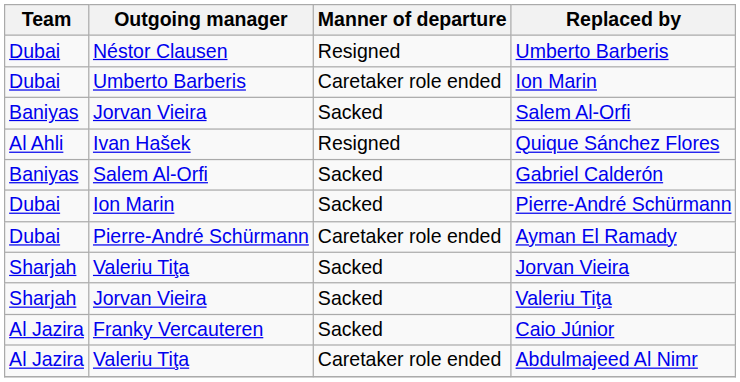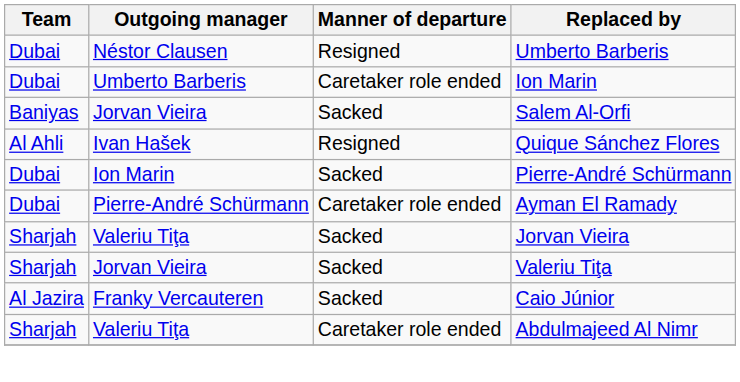 <table class="wikitable sortable">
 <tr>
 <th>Team</th>
 <th>Outgoing manager</th>
 <th>Manner of departure</th>
 <th>Replaced by</th>
 </tr>
 <tr>
 <td><a href='#'>Dubai</a></td>
 <td> <a href='#'>Néstor Clausen</a></td>
 <td>Resigned</td>
 <td> <a href='#'>Umberto Barberis</a></td>
 </tr>
 <tr>
 <td><a href='#'>Dubai</a></td>
 <td> <a href='#'>Umberto Barberis</a></td>
 <td>Caretaker role ended</td>
 <td> <a href='#'>Ion Marin</a></td>
 </tr>
 <tr>
 <td><a href='#'>Baniyas</a></td>
 <td> <a href='#'>Jorvan Vieira</a></td>
 <td>Sacked</td>
 <td> <a href='#'>Salem Al-Orfi</a></td>
 </tr>
 <tr>
 <td><a href='#'>Al Ahli</a></td>
 <td> <a href='#'>Ivan Hašek</a></td>
 <td>Resigned</td>
 <td> <a href='#'>Quique Sánchez Flores</a></td>
 </tr>
 <tr>
-<td><a href='#'>Baniyas</a></td>
-<td> <a href='#'>Salem Al-Orfi</a></td>
-<td>Sacked</td>
-<td> <a href='#'>Gabriel Calderón</a></td>
-</tr>
-<tr>
 <td><a href='#'>Dubai</a></td>
 <td> <a href='#'>Ion Marin</a></td>
 <td>Sacked </td>
 <td> <a href='#'>Pierre-André Schürmann</a></td>
 </tr>
 <tr>
 <td><a href='#'>Dubai</a></td>
 <td> <a href='#'>Pierre-André Schürmann</a></td>
 <td>Caretaker role ended</td>
 <td> <a href='#'>Ayman El Ramady</a></td>
 </tr>
 <tr>
 <td><a href='#'>Sharjah</a></td>
 <td> <a href='#'>Valeriu Tiţa</a></td>
 <td>Sacked</td>
 <td> <a href='#'>Jorvan Vieira</a></td>
 </tr>
 <tr>
 <td><a href='#'>Sharjah</a></td>
 <td> <a href='#'>Jorvan Vieira</a></td>
 <td>Sacked</td>
 <td> <a href='#'>Valeriu Tiţa</a></td>
 </tr>
 <tr>
 <td><a href='#'>Al Jazira</a></td>
 <td> <a href='#'>Franky Vercauteren</a></td>
 <td>Sacked</td>
 <td> <a href='#'>Caio Júnior</a></td>
 </tr>
 <tr>
-<td><a href='#'>Al Jazira</a></td>
+<td><a href='#'>Sharjah</a></td>
 <td> <a href='#'>Valeriu Tiţa</a></td>
 <td>Caretaker role ended</td>
 <td> <a href='#'>Abdulmajeed Al Nimr</a></td>
 </tr>
 <tr>
 </tr>
 </table>
